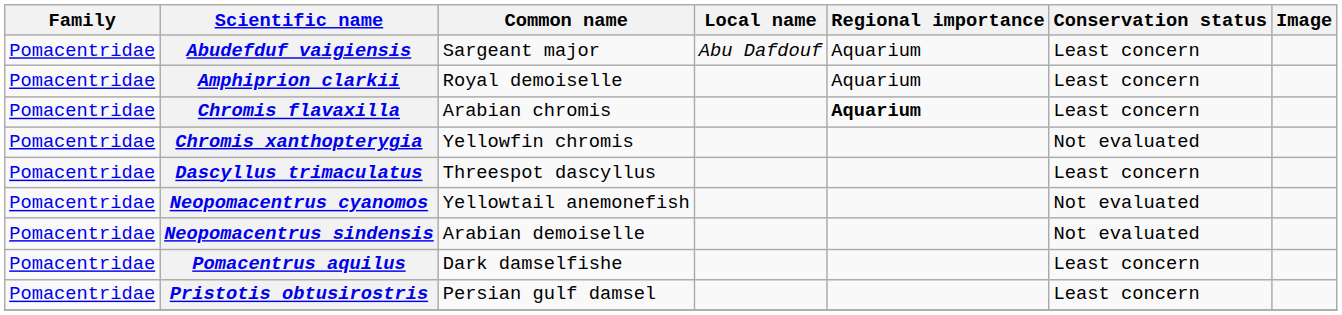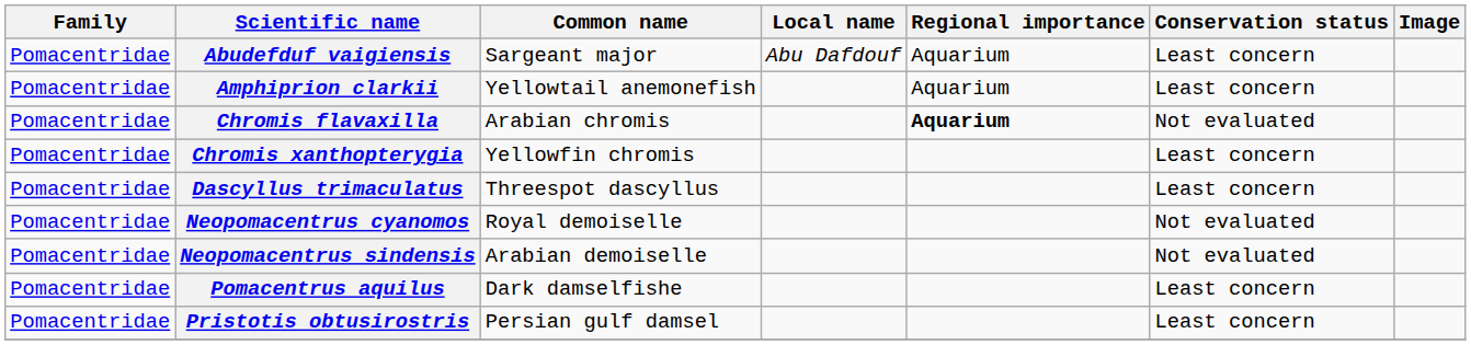 <table class="wikitable sortable">
 <tr>
 <th>Family</th>
 <th><a href='#'>Scientific name</a></th>
 <th><strong>Common name</strong></th>
 <th><strong>Local name</strong></th>
 <th>Regional importance</th>
 <th>Conservation status</th>
 <th>Image</th>
 </tr>
 <tr>
 <td><a href='#'>Pomacentridae</a></td>
 <th><em><a href='#'>Abudefduf vaigiensis</a></em></th>
 <td>Sargeant major</td>
 <td><em>Abu Dafdouf</em></td>
 <td>Aquarium</td>
 <td>Least concern</td>
 <td></td>
 </tr>
 <tr>
 <td><a href='#'>Pomacentridae</a></td>
 <th><em><a href='#'>Amphiprion clarkii</a></em></th>
-<td>Royal demoiselle</td>
+<td>Yellowtail anemonefish</td>
 <td></td>
 <td>Aquarium</td>
 <td>Least concern</td>
 <td></td>
 </tr>
 <tr>
 <td><a href='#'>Pomacentridae</a></td>
 <th><em><a href='#'>Chromis flavaxilla</a></em></th>
 <td>Arabian chromis</td>
 <td></td>
 <td><strong>Aquarium</strong></td>
-<td>Least concern</td>
+<td>Not evaluated</td>
 <td></td>
 </tr>
 <tr>
 <td><a href='#'>Pomacentridae</a></td>
 <th><em><a href='#'>Chromis xanthopterygia</a></em></th>
 <td>Yellowfin chromis</td>
 <td></td>
 <td></td>
-<td>Not evaluated</td>
+<td>Least concern</td>
 <td></td>
 </tr>
 <tr>
 <td><a href='#'>Pomacentridae</a></td>
 <th><em><a href='#'>Dascyllus trimaculatus</a></em></th>
 <td>Threespot dascyllus</td>
 <td></td>
 <td></td>
 <td>Least concern</td>
 <td></td>
 </tr>
 <tr>
 <td><a href='#'>Pomacentridae</a></td>
 <th><em><a href='#'>Neopomacentrus cyanomos</a></em></th>
-<td>Yellowtail anemonefish</td>
+<td>Royal demoiselle</td>
 <td></td>
 <td></td>
 <td>Not evaluated</td>
 <td></td>
 </tr>
 <tr>
 <td><a href='#'>Pomacentridae</a></td>
 <th><em><a href='#'>Neopomacentrus sindensis</a></em></th>
 <td>Arabian demoiselle</td>
 <td></td>
 <td></td>
 <td>Not evaluated</td>
 <td></td>
 </tr>
 <tr>
 <td><a href='#'>Pomacentridae</a></td>
 <th><em><a href='#'>Pomacentrus aquilus</a></em></th>
 <td>Dark damselfishe</td>
 <td></td>
 <td></td>
 <td>Least concern</td>
 <td></td>
 </tr>
 <tr>
 <td><a href='#'>Pomacentridae</a></td>
 <th><em><a href='#'>Pristotis obtusirostris</a></em></th>
 <td>Persian gulf damsel</td>
 <td></td>
 <td></td>
 <td>Least concern</td>
 <td></td>
 </tr>
 <tr>
 </tr>
 </table>
